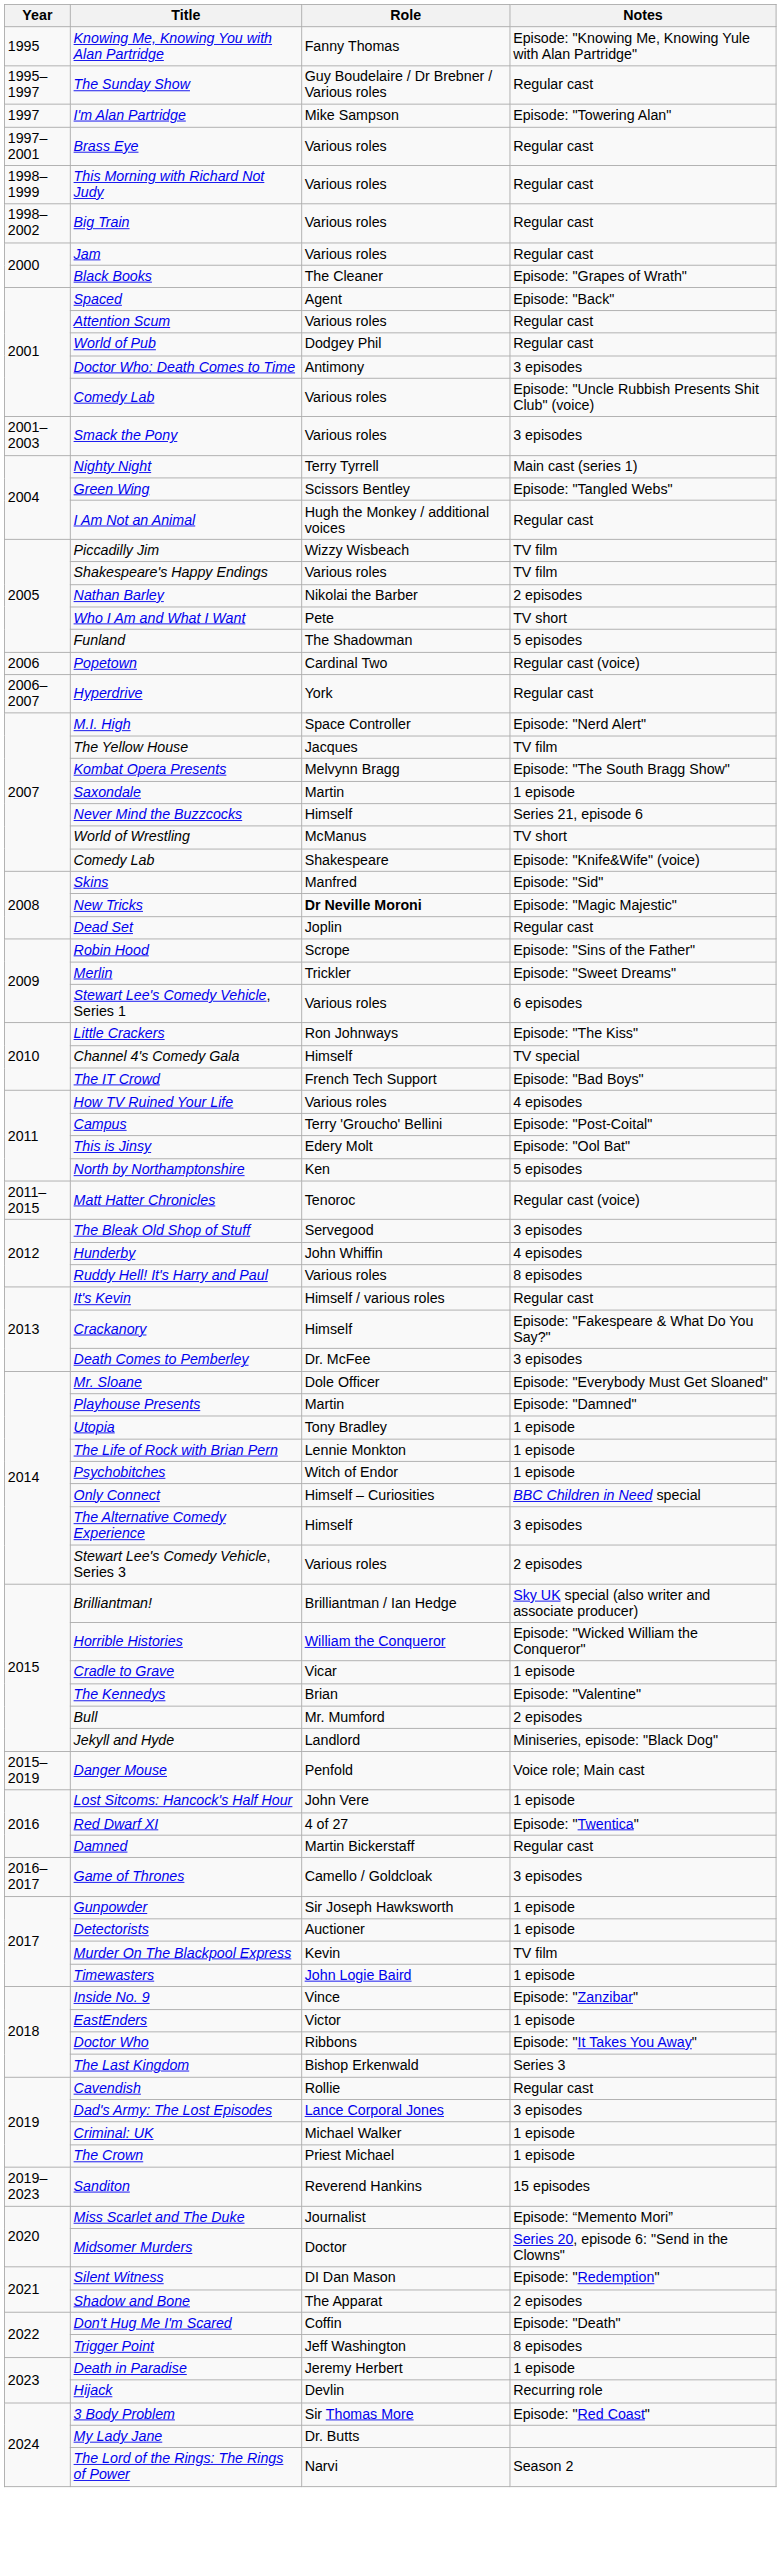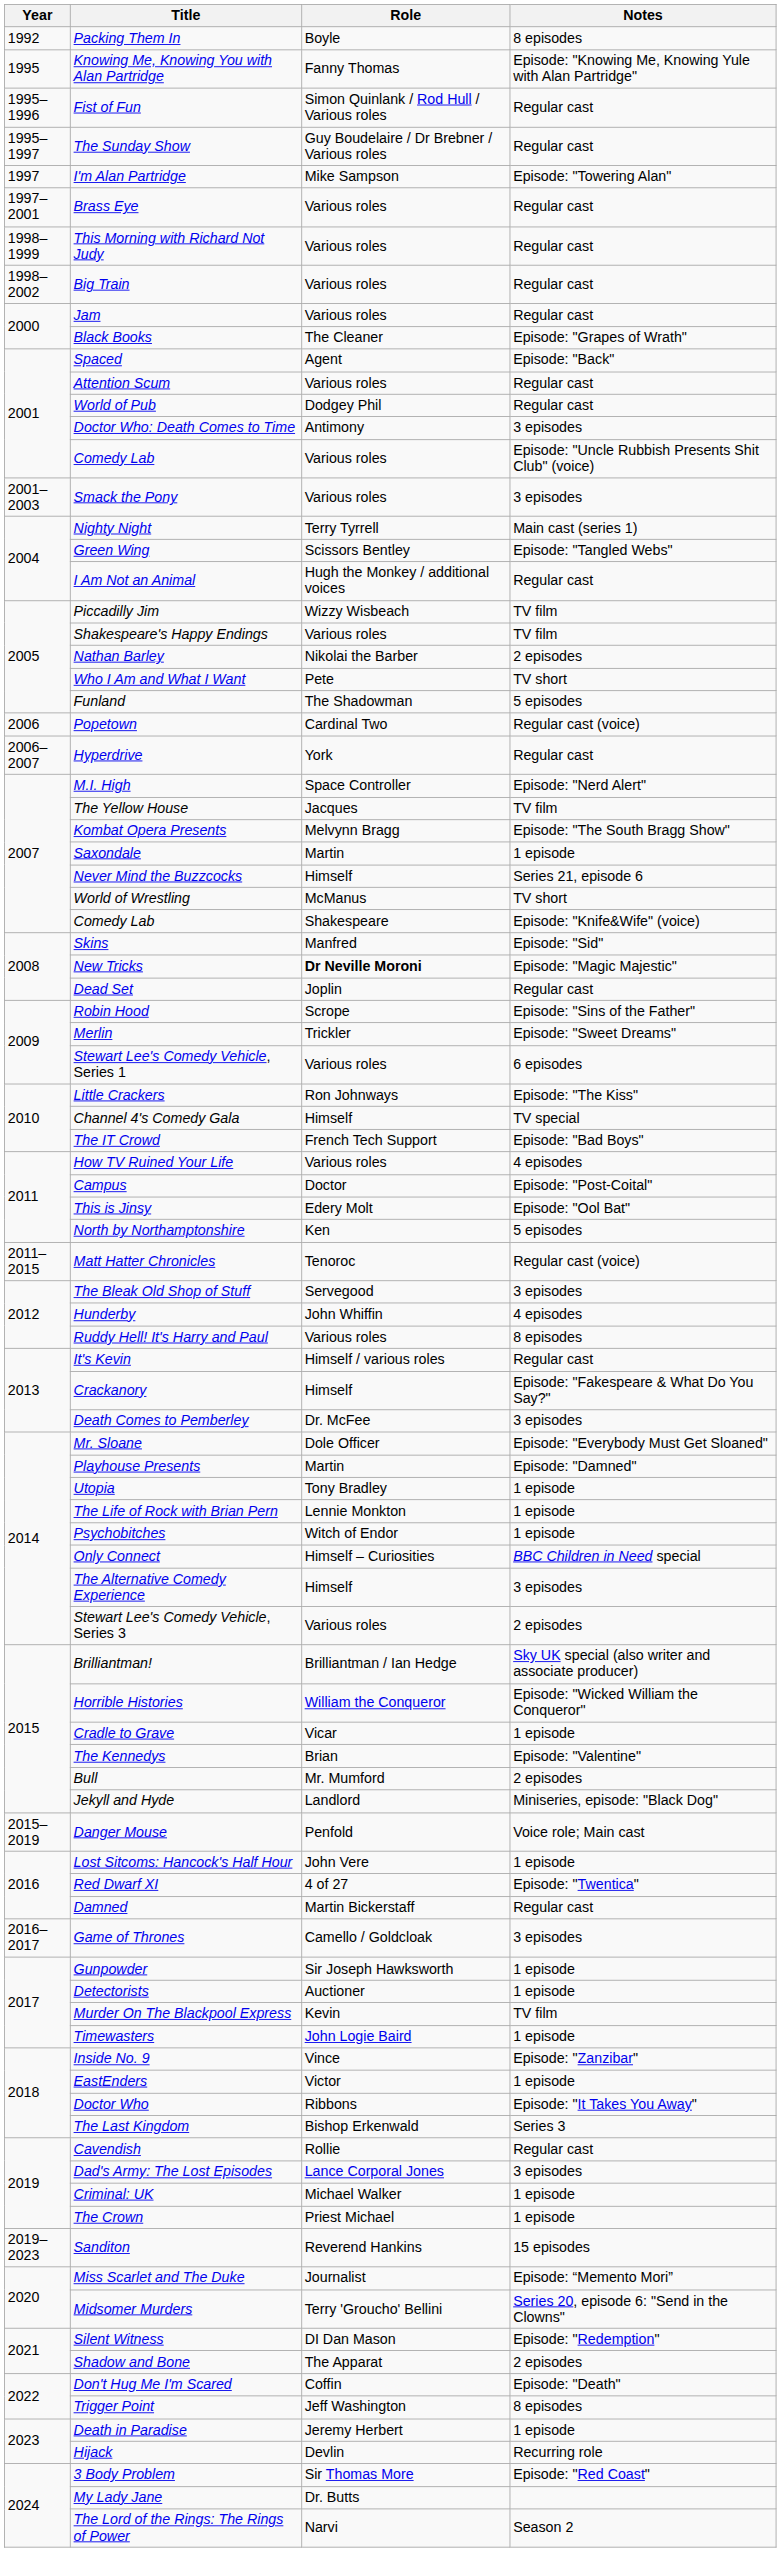 <table class="wikitable">
 <tr>
 <th>Year</th>
 <th>Title</th>
 <th>Role</th>
 <th>Notes</th>
 </tr>
 <tr>
+<td>1992</td>
+<td><em><a href='#'>Packing Them In</a></em></td>
+<td>Boyle</td>
+<td>8 episodes</td>
+</tr>
+<tr>
 <td>1995</td>
 <td><em><a href='#'>Knowing Me, Knowing You with Alan Partridge</a></em></td>
 <td>Fanny Thomas</td>
 <td>Episode: "Knowing Me, Knowing Yule with Alan Partridge"</td>
+</tr>
+<tr>
+<td>1995–1996</td>
+<td><em><a href='#'>Fist of Fun</a></em></td>
+<td>Simon Quinlank / <a href='#'>Rod Hull</a> / Various roles</td>
+<td>Regular cast</td>
 </tr>
 <tr>
 <td>1995–1997</td>
 <td><em><a href='#'>The Sunday Show</a></em></td>
 <td>Guy Boudelaire / Dr Brebner / Various roles</td>
 <td>Regular cast</td>
 </tr>
 <tr>
 <td>1997</td>
 <td><em><a href='#'>I'm Alan Partridge</a></em></td>
 <td>Mike Sampson</td>
 <td>Episode: "Towering Alan"</td>
 </tr>
 <tr>
 <td>1997–2001</td>
 <td><em><a href='#'>Brass Eye</a></em></td>
 <td>Various roles</td>
 <td>Regular cast</td>
 </tr>
 <tr>
 <td>1998–1999</td>
 <td><em><a href='#'>This Morning with Richard Not Judy</a></em></td>
 <td>Various roles</td>
 <td>Regular cast</td>
 </tr>
 <tr>
 <td>1998–2002</td>
 <td><em><a href='#'>Big Train</a></em></td>
 <td>Various roles</td>
 <td>Regular cast</td>
 </tr>
 <tr>
 <td rowspan="2">2000</td>
 <td><em><a href='#'>Jam</a></em></td>
 <td>Various roles</td>
 <td>Regular cast</td>
 </tr>
 <tr>
 <td><em><a href='#'>Black Books</a></em></td>
 <td>The Cleaner</td>
 <td>Episode: "Grapes of Wrath"</td>
 </tr>
 <tr>
 <td rowspan="5">2001</td>
 <td><em><a href='#'>Spaced</a></em></td>
 <td>Agent</td>
 <td>Episode: "Back"</td>
 </tr>
 <tr>
 <td><em><a href='#'>Attention Scum</a></em></td>
 <td>Various roles</td>
 <td>Regular cast</td>
 </tr>
 <tr>
 <td><em><a href='#'>World of Pub</a></em></td>
 <td>Dodgey Phil</td>
 <td>Regular cast</td>
 </tr>
 <tr>
 <td><em><a href='#'>Doctor Who: Death Comes to Time</a></em></td>
 <td>Antimony</td>
 <td>3 episodes</td>
 </tr>
 <tr>
 <td><em><a href='#'>Comedy Lab</a></em></td>
 <td>Various roles</td>
 <td>Episode: "Uncle Rubbish Presents Shit Club" (voice)</td>
 </tr>
 <tr>
 <td>2001–2003</td>
 <td><em><a href='#'>Smack the Pony</a></em></td>
 <td>Various roles</td>
 <td>3 episodes</td>
 </tr>
 <tr>
 <td rowspan="3">2004</td>
 <td><em><a href='#'>Nighty Night</a></em></td>
 <td>Terry Tyrrell</td>
 <td>Main cast (series 1)</td>
 </tr>
 <tr>
 <td><em><a href='#'>Green Wing</a></em></td>
 <td>Scissors Bentley</td>
 <td>Episode: "Tangled Webs"</td>
 </tr>
 <tr>
 <td><em><a href='#'>I Am Not an Animal</a></em></td>
 <td>Hugh the Monkey / additional voices</td>
 <td>Regular cast</td>
 </tr>
 <tr>
 <td rowspan="5">2005</td>
 <td><em>Piccadilly Jim</em></td>
 <td>Wizzy Wisbeach</td>
 <td>TV film</td>
 </tr>
 <tr>
 <td><em>Shakespeare's Happy Endings</em></td>
 <td>Various roles</td>
 <td>TV film</td>
 </tr>
 <tr>
 <td><em><a href='#'>Nathan Barley</a></em></td>
 <td>Nikolai the Barber</td>
 <td>2 episodes</td>
 </tr>
 <tr>
 <td><em><a href='#'>Who I Am and What I Want</a></em></td>
 <td>Pete</td>
 <td>TV short</td>
 </tr>
 <tr>
 <td><em>Funland</em></td>
 <td>The Shadowman</td>
 <td>5 episodes</td>
 </tr>
 <tr>
 <td>2006</td>
 <td><em><a href='#'>Popetown</a></em></td>
 <td>Cardinal Two</td>
 <td>Regular cast (voice)</td>
 </tr>
 <tr>
 <td>2006–2007</td>
 <td><em><a href='#'>Hyperdrive</a></em></td>
 <td>York</td>
 <td>Regular cast</td>
 </tr>
 <tr>
 <td rowspan="7">2007</td>
 <td><em><a href='#'>M.I. High</a></em></td>
 <td>Space Controller</td>
 <td>Episode: "Nerd Alert"</td>
 </tr>
 <tr>
 <td><em>The Yellow House</em></td>
 <td>Jacques</td>
 <td>TV film</td>
 </tr>
 <tr>
 <td><em><a href='#'>Kombat Opera Presents</a></em></td>
 <td>Melvynn Bragg</td>
 <td>Episode: "The South Bragg Show"</td>
 </tr>
 <tr>
 <td><em><a href='#'>Saxondale</a></em></td>
 <td>Martin</td>
 <td>1 episode</td>
 </tr>
 <tr>
 <td><em><a href='#'>Never Mind the Buzzcocks</a></em></td>
 <td>Himself</td>
 <td>Series 21, episode 6</td>
 </tr>
 <tr>
 <td><em>World of Wrestling</em></td>
 <td>McManus</td>
 <td>TV short</td>
 </tr>
 <tr>
 <td><em>Comedy Lab</em></td>
 <td>Shakespeare</td>
 <td>Episode: "Knife&Wife" (voice)</td>
 </tr>
 <tr>
 <td rowspan="3">2008</td>
 <td><em><a href='#'>Skins</a></em></td>
 <td>Manfred</td>
 <td>Episode: "Sid"</td>
 </tr>
 <tr>
 <td><em><a href='#'>New Tricks</a></em></td>
 <td><strong>Dr Neville Moroni</strong></td>
 <td>Episode: "Magic Majestic"</td>
 </tr>
 <tr>
 <td><em><a href='#'>Dead Set</a></em></td>
 <td>Joplin</td>
 <td>Regular cast</td>
 </tr>
 <tr>
 <td rowspan="3">2009</td>
 <td><em><a href='#'>Robin Hood</a></em></td>
 <td>Scrope</td>
 <td>Episode: "Sins of the Father"</td>
 </tr>
 <tr>
 <td><em><a href='#'>Merlin</a></em></td>
 <td>Trickler</td>
 <td>Episode: "Sweet Dreams"</td>
 </tr>
 <tr>
 <td><em><a href='#'>Stewart Lee's Comedy Vehicle</a></em>, Series 1</td>
 <td>Various roles</td>
 <td>6 episodes</td>
 </tr>
 <tr>
 <td rowspan="3">2010</td>
 <td><em><a href='#'>Little Crackers</a></em></td>
 <td>Ron Johnways</td>
 <td>Episode: "The Kiss"</td>
 </tr>
 <tr>
 <td><em>Channel 4's Comedy Gala</em></td>
 <td>Himself</td>
 <td>TV special</td>
 </tr>
 <tr>
 <td><em><a href='#'>The IT Crowd</a></em></td>
 <td>French Tech Support</td>
 <td>Episode: "Bad Boys"</td>
 </tr>
 <tr>
 <td rowspan="4">2011</td>
 <td><em><a href='#'>How TV Ruined Your Life</a></em></td>
 <td>Various roles</td>
 <td>4 episodes</td>
 </tr>
 <tr>
 <td><em><a href='#'>Campus</a></em></td>
-<td>Terry 'Groucho' Bellini</td>
+<td>Doctor</td>
 <td>Episode: "Post-Coital"</td>
 </tr>
 <tr>
 <td><em><a href='#'>This is Jinsy</a></em></td>
 <td>Edery Molt</td>
 <td>Episode: "Ool Bat"</td>
 </tr>
 <tr>
 <td><em><a href='#'>North by Northamptonshire</a></em></td>
 <td>Ken</td>
 <td>5 episodes</td>
 </tr>
 <tr>
 <td>2011–2015</td>
 <td><em><a href='#'>Matt Hatter Chronicles</a></em></td>
 <td>Tenoroc</td>
 <td>Regular cast (voice)</td>
 </tr>
 <tr>
 <td rowspan="3">2012</td>
 <td><em><a href='#'>The Bleak Old Shop of Stuff</a></em></td>
 <td>Servegood</td>
 <td>3 episodes</td>
 </tr>
 <tr>
 <td><em><a href='#'>Hunderby</a></em></td>
 <td>John Whiffin</td>
 <td>4 episodes</td>
 </tr>
 <tr>
 <td><em><a href='#'>Ruddy Hell! It's Harry and Paul</a></em></td>
 <td>Various roles</td>
 <td>8 episodes</td>
 </tr>
 <tr>
 <td rowspan="3">2013</td>
 <td><em><a href='#'>It's Kevin</a></em></td>
 <td>Himself / various roles</td>
 <td>Regular cast</td>
 </tr>
 <tr>
 <td><em><a href='#'>Crackanory</a></em></td>
 <td>Himself</td>
 <td>Episode: "Fakespeare & What Do You Say?"</td>
 </tr>
 <tr>
 <td><em><a href='#'>Death Comes to Pemberley</a></em></td>
 <td>Dr. McFee</td>
 <td>3 episodes</td>
 </tr>
 <tr>
 <td rowspan="8">2014</td>
 <td><em><a href='#'>Mr. Sloane</a></em></td>
 <td>Dole Officer</td>
 <td>Episode: "Everybody Must Get Sloaned"</td>
 </tr>
 <tr>
 <td><em><a href='#'>Playhouse Presents</a></em></td>
 <td>Martin</td>
 <td>Episode: "Damned"</td>
 </tr>
 <tr>
 <td><em><a href='#'>Utopia</a></em></td>
 <td>Tony Bradley</td>
 <td>1 episode</td>
 </tr>
 <tr>
 <td><em><a href='#'>The Life of Rock with Brian Pern</a></em></td>
 <td>Lennie Monkton</td>
 <td>1 episode</td>
 </tr>
 <tr>
 <td><em><a href='#'>Psychobitches</a></em></td>
 <td>Witch of Endor</td>
 <td>1 episode</td>
 </tr>
 <tr>
 <td><em><a href='#'>Only Connect</a></em></td>
 <td>Himself – Curiosities</td>
 <td><em><a href='#'>BBC Children in Need</a></em> special</td>
 </tr>
 <tr>
 <td><em><a href='#'>The Alternative Comedy Experience</a></em></td>
 <td>Himself</td>
 <td>3 episodes</td>
 </tr>
 <tr>
 <td><em>Stewart Lee's Comedy Vehicle</em>, Series 3</td>
 <td>Various roles</td>
 <td>2 episodes</td>
 </tr>
 <tr>
 <td rowspan="6">2015</td>
 <td><em>Brilliantman!</em></td>
 <td>Brilliantman / Ian Hedge</td>
 <td><a href='#'>Sky UK</a> special (also writer and associate producer)</td>
 </tr>
 <tr>
 <td><em><a href='#'>Horrible Histories</a></em></td>
 <td><a href='#'>William the Conqueror</a></td>
 <td>Episode: "Wicked William the Conqueror"</td>
 </tr>
 <tr>
 <td><em><a href='#'>Cradle to Grave</a></em></td>
 <td>Vicar</td>
 <td>1 episode</td>
 </tr>
 <tr>
 <td><em><a href='#'>The Kennedys</a></em></td>
 <td>Brian</td>
 <td>Episode: "Valentine"</td>
 </tr>
 <tr>
 <td><em>Bull</em></td>
 <td>Mr. Mumford</td>
 <td>2 episodes</td>
 </tr>
 <tr>
 <td><em>Jekyll and Hyde</em></td>
 <td>Landlord</td>
 <td>Miniseries, episode: "Black Dog"</td>
 </tr>
 <tr>
 <td>2015–2019</td>
 <td><em><a href='#'>Danger Mouse</a></em></td>
 <td>Penfold</td>
 <td>Voice role; Main cast</td>
 </tr>
 <tr>
 <td rowspan="3">2016</td>
 <td><em><a href='#'>Lost Sitcoms: Hancock's Half Hour</a></em></td>
 <td>John Vere</td>
 <td>1 episode</td>
 </tr>
 <tr>
 <td><em><a href='#'>Red Dwarf XI</a></em></td>
 <td>4 of 27</td>
 <td>Episode: "<a href='#'>Twentica</a>"</td>
 </tr>
 <tr>
 <td><em><a href='#'>Damned</a></em></td>
 <td>Martin Bickerstaff</td>
 <td>Regular cast</td>
 </tr>
 <tr>
 <td>2016–2017</td>
 <td><em><a href='#'>Game of Thrones</a></em></td>
 <td>Camello / Goldcloak</td>
 <td>3 episodes</td>
 </tr>
 <tr>
 <td rowspan="4">2017</td>
 <td><em><a href='#'>Gunpowder</a></em></td>
 <td>Sir Joseph Hawksworth</td>
 <td>1 episode</td>
 </tr>
 <tr>
 <td><em><a href='#'>Detectorists</a></em></td>
 <td>Auctioner</td>
 <td>1 episode</td>
 </tr>
 <tr>
 <td><em><a href='#'>Murder On The Blackpool Express</a></em></td>
 <td>Kevin</td>
 <td>TV film</td>
 </tr>
 <tr>
 <td><em><a href='#'>Timewasters</a></em></td>
 <td><a href='#'>John Logie Baird</a></td>
 <td>1 episode</td>
 </tr>
 <tr>
 <td rowspan="4">2018</td>
 <td><em><a href='#'>Inside No. 9</a></em></td>
 <td>Vince</td>
 <td>Episode: "<a href='#'>Zanzibar</a>"</td>
 </tr>
 <tr>
 <td><em><a href='#'>EastEnders</a></em></td>
 <td>Victor</td>
 <td>1 episode</td>
 </tr>
 <tr>
 <td><em><a href='#'>Doctor Who</a></em></td>
 <td>Ribbons</td>
 <td>Episode: "<a href='#'>It Takes You Away</a>"</td>
 </tr>
 <tr>
 <td><em><a href='#'>The Last Kingdom</a></em></td>
 <td>Bishop Erkenwald</td>
 <td>Series 3</td>
 </tr>
 <tr>
 <td rowspan="4">2019</td>
 <td><em><a href='#'>Cavendish</a></em></td>
 <td>Rollie</td>
 <td>Regular cast</td>
 </tr>
 <tr>
 <td><em><a href='#'>Dad's Army: The Lost Episodes</a></em></td>
 <td><a href='#'>Lance Corporal Jones</a></td>
 <td>3 episodes</td>
 </tr>
 <tr>
 <td><em><a href='#'>Criminal: UK</a></em></td>
 <td>Michael Walker</td>
 <td>1 episode</td>
 </tr>
 <tr>
 <td><em><a href='#'>The Crown</a></em></td>
 <td>Priest Michael</td>
 <td>1 episode</td>
 </tr>
 <tr>
 <td>2019–2023</td>
 <td><em><a href='#'>Sanditon</a></em></td>
 <td>Reverend Hankins</td>
 <td>15 episodes</td>
 </tr>
 <tr>
 <td rowspan="2">2020</td>
 <td><em><a href='#'>Miss Scarlet and The Duke</a></em></td>
 <td>Journalist</td>
 <td>Episode: “Memento Mori”</td>
 </tr>
 <tr>
 <td><em><a href='#'>Midsomer Murders</a></em></td>
-<td>Doctor</td>
+<td>Terry 'Groucho' Bellini</td>
 <td><a href='#'>Series 20</a>, episode 6: "Send in the Clowns"</td>
 </tr>
 <tr>
 <td rowspan="2">2021</td>
 <td><em><a href='#'>Silent Witness</a></em></td>
 <td>DI Dan Mason</td>
 <td>Episode: "<a href='#'>Redemption</a>"</td>
 </tr>
 <tr>
 <td><em><a href='#'>Shadow and Bone</a></em></td>
 <td>The Apparat</td>
 <td>2 episodes</td>
 </tr>
 <tr>
 <td rowspan="2">2022</td>
 <td><em><a href='#'>Don't Hug Me I'm Scared</a></em></td>
 <td>Coffin</td>
 <td>Episode: "Death"</td>
 </tr>
 <tr>
 <td><em><a href='#'>Trigger Point</a></em></td>
 <td>Jeff Washington</td>
 <td>8 episodes</td>
 </tr>
 <tr>
 <td rowspan="2">2023</td>
 <td><em><a href='#'>Death in Paradise</a></em></td>
 <td>Jeremy Herbert</td>
 <td>1 episode</td>
 </tr>
 <tr>
 <td><em><a href='#'>Hijack</a></em></td>
 <td>Devlin</td>
 <td>Recurring role</td>
 </tr>
 <tr>
 <td rowspan="3">2024</td>
 <td><em><a href='#'>3 Body Problem</a></em></td>
 <td>Sir <a href='#'>Thomas More</a></td>
 <td>Episode: "<a href='#'>Red Coast</a>"</td>
 </tr>
 <tr>
 <td><em><a href='#'>My Lady Jane</a></em></td>
 <td>Dr. Butts</td>
 <td></td>
 </tr>
 <tr>
 <td><em><a href='#'>The Lord of the Rings: The Rings of Power</a></em></td>
 <td>Narvi</td>
 <td>Season 2</td>
 </tr>
 </table>
